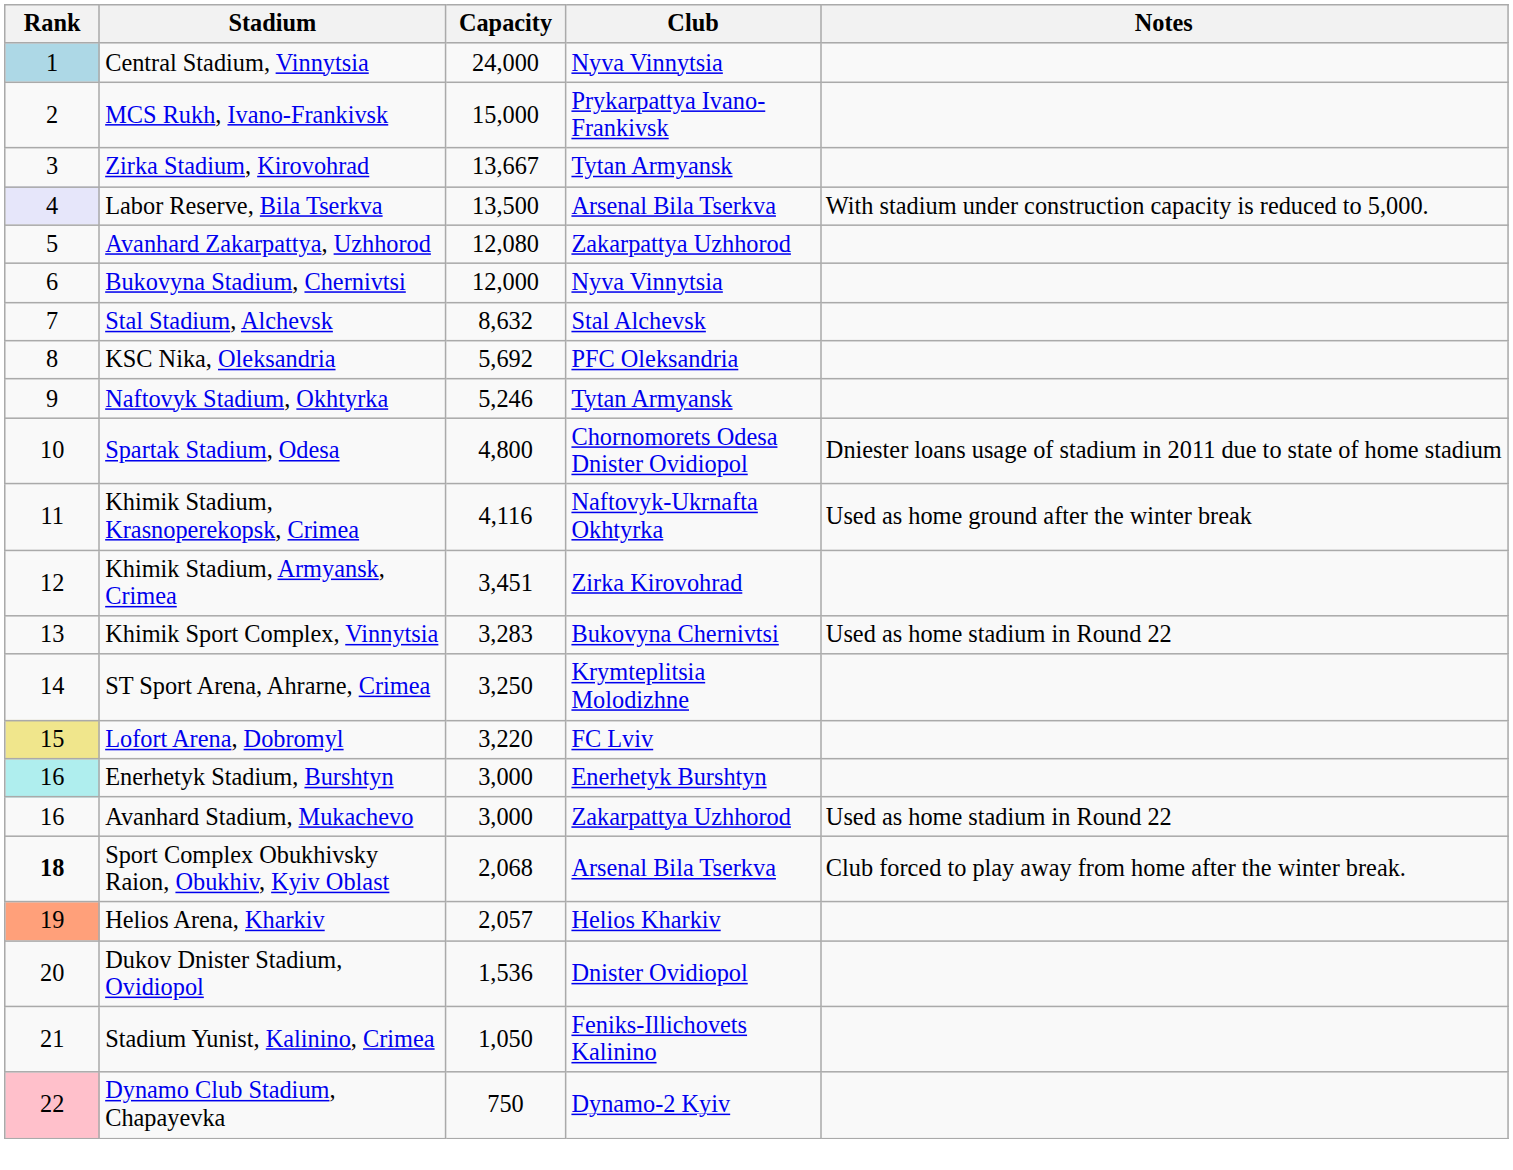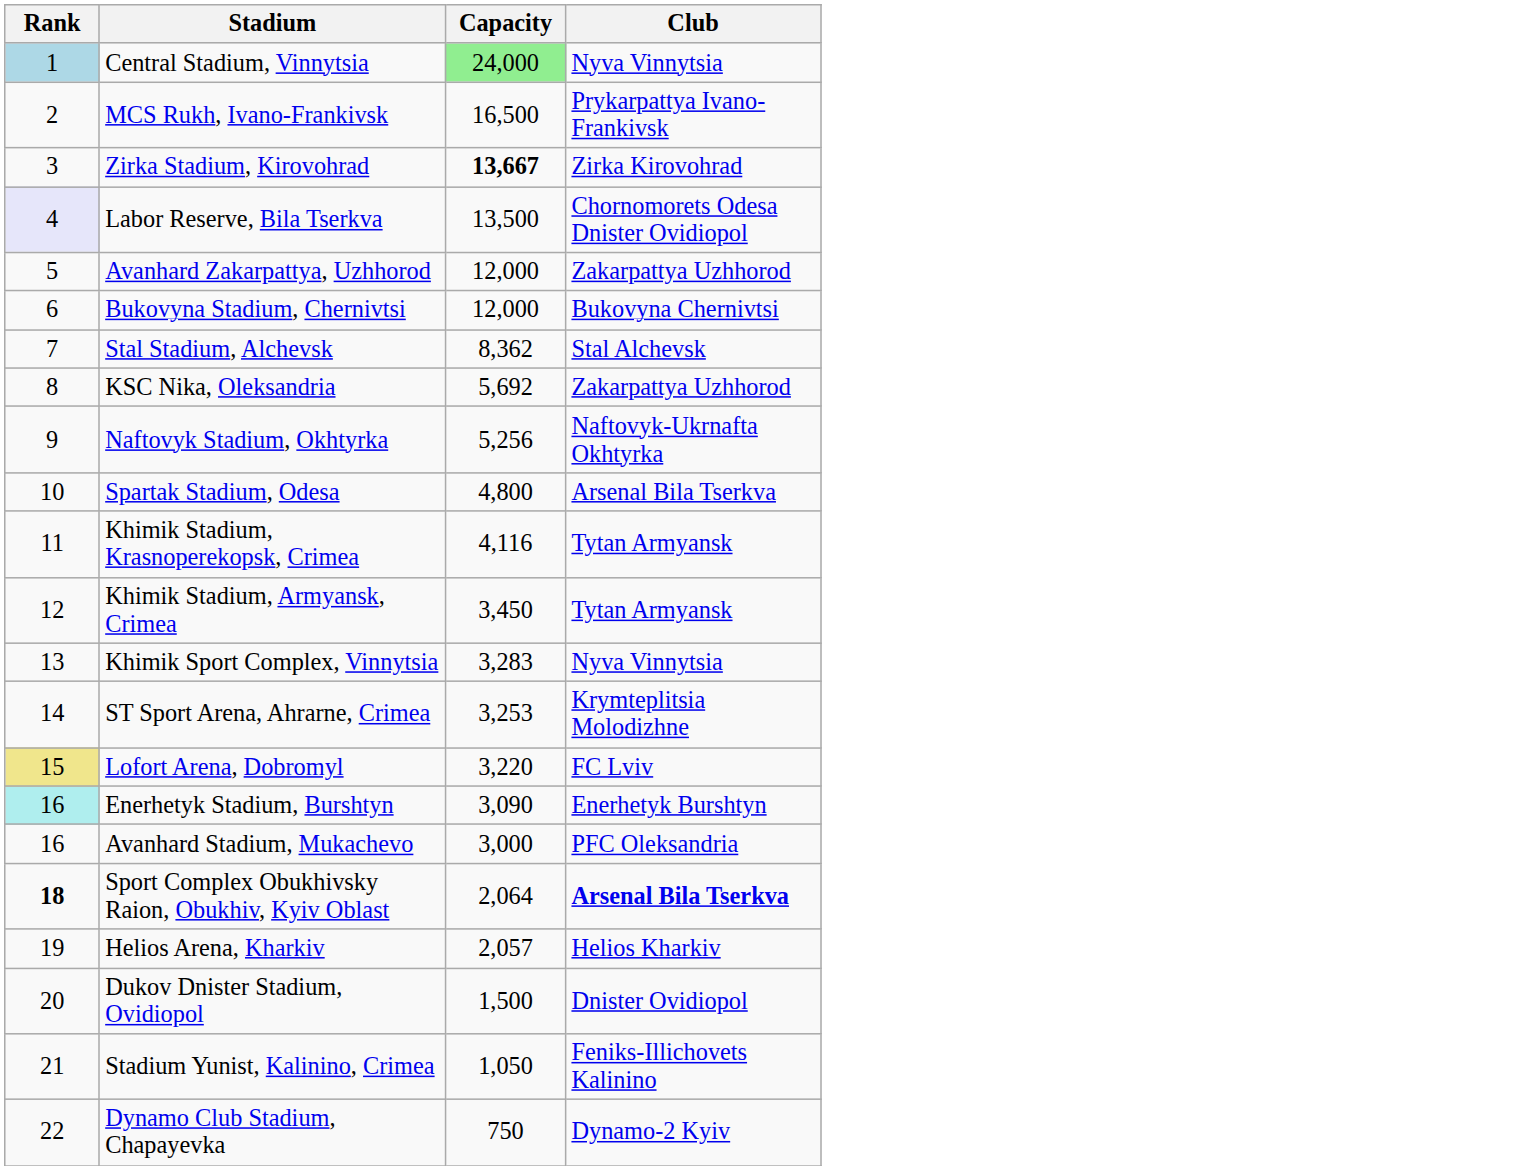 <table class="wikitable">
 <tr>
 <th width=55>Rank</th>
 <th width=220>Stadium</th>
 <th width=72>Capacity</th>
 <th width=160>Club</th>
-<th>Notes</th>
 </tr>
 <tr>
 <td align=center style="background: lightblue;">1</td>
 <td Central Stadium (Vinnytsia)>Central Stadium, <a href='#'>Vinnytsia</a></td>
-<td align=center>24,000</td>
+<td align=center style="background: lightgreen;">24,000</td>
 <td><a href='#'>Nyva Vinnytsia</a></td>
-<td></td>
 </tr>
 <tr>
 <td align=center>2</td>
 <td><a href='#'>MCS Rukh</a>, <a href='#'>Ivano-Frankivsk</a></td>
-<td align=center>15,000</td>
+<td align=center>16,500</td>
 <td><a href='#'>Prykarpattya Ivano-Frankivsk</a></td>
-<td></td>
 </tr>
 <tr>
 <td align=center>3</td>
 <td><a href='#'>Zirka Stadium</a>, <a href='#'>Kirovohrad</a></td>
-<td align=center>13,667</td>
-<td><a href='#'>Tytan Armyansk</a></td>
-<td></td>
+<td align=center><strong>13,667</strong></td>
+<td><a href='#'>Zirka Kirovohrad</a></td>
 </tr>
 <tr>
 <td align=center style="background: lavender;">4</td>
 <td>Labor Reserve, <a href='#'>Bila Tserkva</a></td>
 <td align=center>13,500</td>
-<td><a href='#'>Arsenal Bila Tserkva</a></td>
-<td>With stadium under construction capacity is reduced to 5,000.</td>
+<td><a href='#'>Chornomorets Odesa</a><br> <a href='#'>Dnister Ovidiopol</a></td>
 </tr>
 <tr>
 <td align=center>5</td>
 <td><a href='#'>Avanhard Zakarpattya</a>, <a href='#'>Uzhhorod</a></td>
-<td align=center>12,080</td>
+<td align=center>12,000</td>
 <td><a href='#'>Zakarpattya Uzhhorod</a></td>
-<td></td>
 </tr>
 <tr>
 <td align=center>6</td>
 <td><a href='#'>Bukovyna Stadium</a>, <a href='#'>Chernivtsi</a></td>
 <td align=center>12,000</td>
-<td><a href='#'>Nyva Vinnytsia</a></td>
-<td></td>
+<td><a href='#'>Bukovyna Chernivtsi</a></td>
 </tr>
 <tr>
 <td align=center>7</td>
 <td><a href='#'>Stal Stadium</a>, <a href='#'>Alchevsk</a></td>
-<td align=center>8,632</td>
+<td align=center>8,362</td>
 <td><a href='#'>Stal Alchevsk</a></td>
-<td></td>
 </tr>
 <tr>
 <td align=center>8</td>
 <td>KSC Nika, <a href='#'>Oleksandria</a></td>
 <td align=center>5,692</td>
-<td><a href='#'>PFC Oleksandria</a></td>
-<td></td>
+<td><a href='#'>Zakarpattya Uzhhorod</a></td>
 </tr>
 <tr>
 <td align=center>9</td>
 <td><a href='#'>Naftovyk Stadium</a>, <a href='#'>Okhtyrka</a></td>
-<td align=center>5,246</td>
-<td><a href='#'>Tytan Armyansk</a></td>
-<td></td>
+<td align=center>5,256</td>
+<td><a href='#'>Naftovyk-Ukrnafta Okhtyrka</a></td>
 </tr>
 <tr>
 <td align=center>10</td>
 <td><a href='#'>Spartak Stadium</a>, <a href='#'>Odesa</a></td>
 <td align=center>4,800</td>
-<td><a href='#'>Chornomorets Odesa</a><br> <a href='#'>Dnister Ovidiopol</a></td>
-<td>Dniester loans usage of stadium in 2011 due to state of home stadium</td>
+<td><a href='#'>Arsenal Bila Tserkva</a></td>
 </tr>
 <tr>
 <td align=center>11</td>
 <td>Khimik Stadium, <a href='#'>Krasnoperekopsk</a>, <a href='#'>Crimea</a></td>
 <td align=center>4,116</td>
-<td><a href='#'>Naftovyk-Ukrnafta Okhtyrka</a></td>
-<td>Used as home ground after the winter break</td>
+<td><a href='#'>Tytan Armyansk</a></td>
 </tr>
 <tr>
 <td align=center>12</td>
 <td>Khimik Stadium, <a href='#'>Armyansk</a>, <a href='#'>Crimea</a></td>
-<td align=center>3,451</td>
-<td><a href='#'>Zirka Kirovohrad</a></td>
-<td></td>
+<td align=center>3,450</td>
+<td><a href='#'>Tytan Armyansk</a></td>
 </tr>
 <tr>
 <td align=center>13</td>
 <td>Khimik Sport Complex, <a href='#'>Vinnytsia</a></td>
 <td align=center>3,283</td>
-<td><a href='#'>Bukovyna Chernivtsi</a></td>
-<td>Used as home stadium in Round 22</td>
+<td><a href='#'>Nyva Vinnytsia</a></td>
 </tr>
 <tr>
 <td align=center>14</td>
 <td>ST Sport Arena, Ahrarne, <a href='#'>Crimea</a></td>
-<td align=center>3,250</td>
+<td align=center>3,253</td>
 <td><a href='#'>Krymteplitsia Molodizhne</a></td>
-<td></td>
 </tr>
 <tr>
 <td align=center style="background: khaki;">15</td>
 <td><a href='#'>Lofort Arena</a>, <a href='#'>Dobromyl</a></td>
 <td align=center>3,220</td>
 <td><a href='#'>FC Lviv</a></td>
-<td></td>
 </tr>
 <tr>
 <td align=center style="background: paleturquoise;">16</td>
 <td>Enerhetyk Stadium, <a href='#'>Burshtyn</a></td>
-<td align=center>3,000</td>
+<td align=center>3,090</td>
 <td><a href='#'>Enerhetyk Burshtyn</a></td>
-<td></td>
 </tr>
 <tr>
 <td align=center>16</td>
 <td>Avanhard Stadium, <a href='#'>Mukachevo</a></td>
 <td align=center>3,000</td>
-<td><a href='#'>Zakarpattya Uzhhorod</a></td>
-<td>Used as home stadium in Round 22</td>
+<td><a href='#'>PFC Oleksandria</a></td>
 </tr>
 <tr>
 <td align=center><strong>18</strong></td>
 <td>Sport Complex Obukhivsky Raion, <a href='#'>Obukhiv</a>, <a href='#'>Kyiv Oblast</a></td>
-<td align=center>2,068</td>
-<td><a href='#'>Arsenal Bila Tserkva</a></td>
-<td>Club forced to play away from home after the winter break.</td>
+<td align=center>2,064</td>
+<td><strong><a href='#'>Arsenal Bila Tserkva</a></strong></td>
 </tr>
 <tr>
-<td align=center style="background: lightsalmon;">19</td>
+<td align=center>19</td>
 <td>Helios Arena, <a href='#'>Kharkiv</a></td>
 <td align=center>2,057</td>
 <td><a href='#'>Helios Kharkiv</a></td>
-<td></td>
 </tr>
 <tr>
 <td align=center>20</td>
 <td>Dukov Dnister Stadium, <a href='#'>Ovidiopol</a></td>
-<td align=center>1,536</td>
+<td align=center>1,500</td>
 <td><a href='#'>Dnister Ovidiopol</a></td>
-<td></td>
 </tr>
 <tr>
 <td align=center>21</td>
 <td>Stadium Yunist, <a href='#'>Kalinino</a>, <a href='#'>Crimea</a></td>
 <td align=center>1,050</td>
 <td><a href='#'>Feniks-Illichovets Kalinino</a></td>
-<td></td>
 </tr>
 <tr>
-<td align=center style="background: pink;">22</td>
+<td align=center>22</td>
 <td><a href='#'>Dynamo Club Stadium</a>, Chapayevka</td>
 <td align=center>750</td>
 <td><a href='#'>Dynamo-2 Kyiv</a></td>
-<td></td>
 </tr>
 </table>
